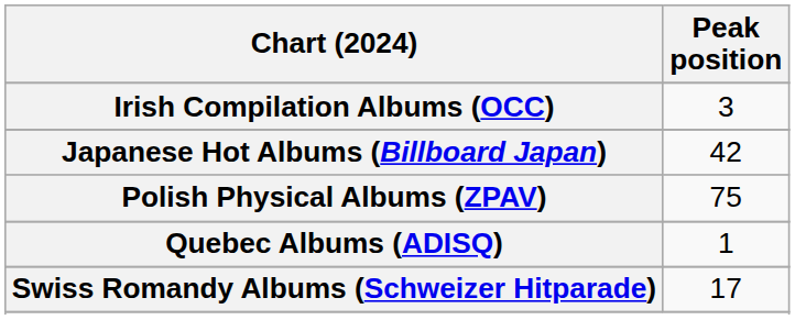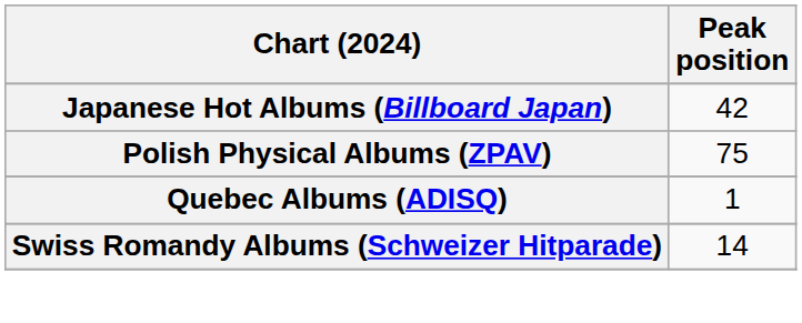 <table class="wikitable sortable plainrowheaders" style="text-align:center;">
 <tr>
 <th scope="col">Chart (2024)</th>
 <th scope="col">Peak<br>position</th>
 </tr>
 <tr>
 </tr>
 <tr>
 </tr>
 <tr>
 </tr>
 <tr>
-</tr>
-<tr>
-<th scope="row">Irish Compilation Albums (<a href='#'>OCC</a>)</th>
-<td>3</td>
 </tr>
 <tr>
 </tr>
 <tr>
 <th scope="row">Japanese Hot Albums (<em><a href='#'>Billboard Japan</a></em>)</th>
 <td>42</td>
 </tr>
 <tr>
 <th scope="row">Polish Physical Albums (<a href='#'>ZPAV</a>)</th>
 <td>75</td>
 </tr>
 <tr>
 </tr>
 <tr>
 <th scope="row">Quebec Albums (<a href='#'>ADISQ</a>)</th>
 <td>1</td>
 </tr>
 <tr>
 </tr>
 <tr>
 <th scope="row">Swiss Romandy Albums (<a href='#'>Schweizer Hitparade</a>)</th>
-<td>17</td>
+<td>14</td>
 </tr>
 <tr>
 </tr>
 <tr>
 </tr>
 <tr>
 </tr>
 </table>
